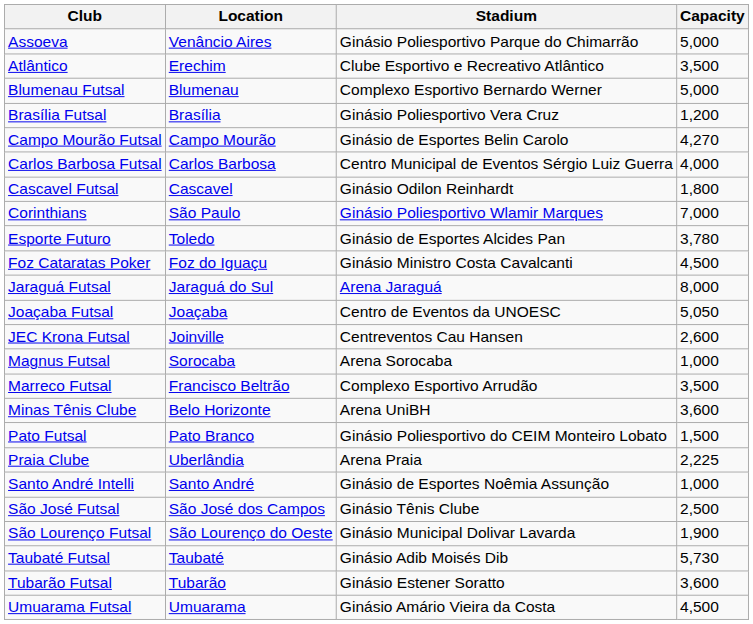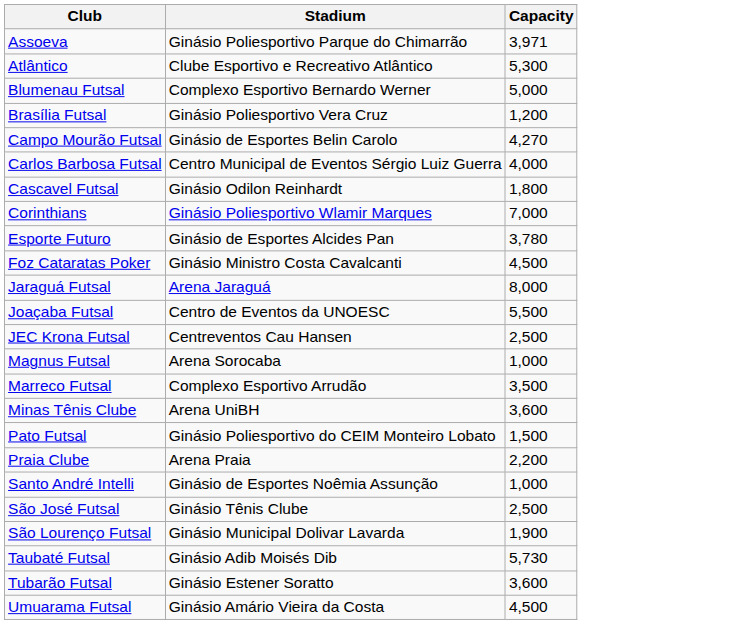 <table class="wikitable sortable" style="text-align:left">
 <tr>
 <th>Club</th>
-<th>Location</th>
 <th>Stadium</th>
 <th>Capacity</th>
 </tr>
 <tr>
 <td> <a href='#'>Assoeva</a></td>
-<td><a href='#'>Venâncio Aires</a></td>
 <td>Ginásio Poliesportivo Parque do Chimarrão</td>
-<td>5,000</td>
+<td>3,971</td>
 </tr>
 <tr>
 <td> <a href='#'>Atlântico</a></td>
-<td><a href='#'>Erechim</a></td>
 <td>Clube Esportivo e Recreativo Atlântico</td>
-<td>3,500</td>
+<td>5,300</td>
 </tr>
 <tr>
 <td> <a href='#'>Blumenau Futsal</a></td>
-<td><a href='#'>Blumenau</a></td>
 <td>Complexo Esportivo Bernardo Werner</td>
 <td>5,000</td>
 </tr>
 <tr>
 <td> <a href='#'>Brasília Futsal</a></td>
-<td><a href='#'>Brasília</a></td>
 <td>Ginásio Poliesportivo Vera Cruz</td>
 <td>1,200</td>
 </tr>
 <tr>
 <td> <a href='#'>Campo Mourão Futsal</a></td>
-<td><a href='#'>Campo Mourão</a></td>
 <td>Ginásio de Esportes Belin Carolo</td>
 <td>4,270</td>
 </tr>
 <tr>
 <td> <a href='#'>Carlos Barbosa Futsal</a></td>
-<td><a href='#'>Carlos Barbosa</a></td>
 <td>Centro Municipal de Eventos Sérgio Luiz Guerra</td>
 <td>4,000</td>
 </tr>
 <tr>
 <td> <a href='#'>Cascavel Futsal</a></td>
-<td><a href='#'>Cascavel</a></td>
 <td>Ginásio Odilon Reinhardt</td>
 <td>1,800</td>
 </tr>
 <tr>
 <td> <a href='#'>Corinthians</a></td>
-<td><a href='#'>São Paulo</a></td>
 <td><a href='#'>Ginásio Poliesportivo Wlamir Marques</a></td>
 <td>7,000</td>
 </tr>
 <tr>
 <td> <a href='#'>Esporte Futuro</a></td>
-<td><a href='#'>Toledo</a></td>
 <td>Ginásio de Esportes Alcides Pan</td>
 <td>3,780</td>
 </tr>
 <tr>
 <td> <a href='#'>Foz Cataratas Poker</a></td>
-<td><a href='#'>Foz do Iguaçu</a></td>
 <td>Ginásio Ministro Costa Cavalcanti</td>
 <td>4,500</td>
 </tr>
 <tr>
 <td> <a href='#'>Jaraguá Futsal</a></td>
-<td><a href='#'>Jaraguá do Sul</a></td>
 <td><a href='#'>Arena Jaraguá</a></td>
 <td>8,000</td>
 </tr>
 <tr>
 <td> <a href='#'>Joaçaba Futsal</a></td>
-<td><a href='#'>Joaçaba</a></td>
 <td>Centro de Eventos da UNOESC</td>
-<td>5,050</td>
+<td>5,500</td>
 </tr>
 <tr>
 <td> <a href='#'>JEC Krona Futsal</a></td>
-<td><a href='#'>Joinville</a></td>
 <td>Centreventos Cau Hansen</td>
-<td>2,600</td>
+<td>2,500</td>
 </tr>
 <tr>
 <td> <a href='#'>Magnus Futsal</a></td>
-<td><a href='#'>Sorocaba</a></td>
 <td>Arena Sorocaba</td>
 <td>1,000</td>
 </tr>
 <tr>
 <td> <a href='#'>Marreco Futsal</a></td>
-<td><a href='#'>Francisco Beltrão</a></td>
 <td>Complexo Esportivo Arrudão</td>
 <td>3,500</td>
 </tr>
 <tr>
 <td> <a href='#'>Minas Tênis Clube</a></td>
-<td><a href='#'>Belo Horizonte</a></td>
 <td>Arena UniBH</td>
 <td>3,600</td>
 </tr>
 <tr>
 <td> <a href='#'>Pato Futsal</a></td>
-<td><a href='#'>Pato Branco</a></td>
 <td>Ginásio Poliesportivo do CEIM Monteiro Lobato</td>
 <td>1,500</td>
 </tr>
 <tr>
 <td> <a href='#'>Praia Clube</a></td>
-<td><a href='#'>Uberlândia</a></td>
 <td>Arena Praia</td>
-<td>2,225</td>
+<td>2,200</td>
 </tr>
 <tr>
 <td> <a href='#'>Santo André Intelli</a></td>
-<td><a href='#'>Santo André</a></td>
 <td>Ginásio de Esportes Noêmia Assunção</td>
 <td>1,000</td>
 </tr>
 <tr>
 <td> <a href='#'>São José Futsal</a></td>
-<td><a href='#'>São José dos Campos</a></td>
 <td>Ginásio Tênis Clube</td>
 <td>2,500</td>
 </tr>
 <tr>
 <td> <a href='#'>São Lourenço Futsal</a></td>
-<td><a href='#'>São Lourenço do Oeste</a></td>
 <td>Ginásio Municipal Dolivar Lavarda</td>
 <td>1,900</td>
 </tr>
 <tr>
 <td> <a href='#'>Taubaté Futsal</a></td>
-<td><a href='#'>Taubaté</a></td>
 <td>Ginásio Adib Moisés Dib</td>
 <td>5,730</td>
 </tr>
 <tr>
 <td> <a href='#'>Tubarão Futsal</a></td>
-<td><a href='#'>Tubarão</a></td>
 <td>Ginásio Estener Soratto</td>
 <td>3,600</td>
 </tr>
 <tr>
 <td> <a href='#'>Umuarama Futsal</a></td>
-<td><a href='#'>Umuarama</a></td>
 <td>Ginásio Amário Vieira da Costa</td>
 <td>4,500</td>
 </tr>
 </table>
